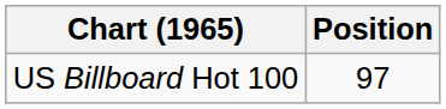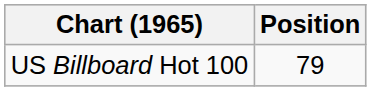 <table class="wikitable">
 <tr>
 <th>Chart (1965)</th>
 <th>Position</th>
 </tr>
 <tr>
 <td>US <em>Billboard</em> Hot 100</td>
-<td align="center">97</td>
+<td align="center">79</td>
 </tr>
 </table>
